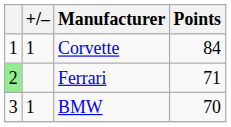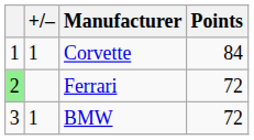 <table class="wikitable" style="font-size: 95%;">
 <tr>
 <th scope="col"></th>
 <th scope="col">+/–</th>
 <th scope="col">Manufacturer</th>
 <th scope="col">Points</th>
 </tr>
 <tr>
 <td align="center">1</td>
 <td align="left"> 1</td>
 <td> <a href='#'>Corvette</a></td>
 <td align="right">84</td>
 </tr>
 <tr>
 <td align="center" style="background: lightgreen;">2</td>
 <td align="left"></td>
 <td> <a href='#'>Ferrari</a></td>
-<td align="right">71</td>
+<td align="right">72</td>
 </tr>
 <tr>
 <td align="center">3</td>
 <td align="left"> 1</td>
 <td> <a href='#'>BMW</a></td>
-<td align="right">70</td>
+<td align="right">72</td>
 </tr>
 <tr>
 </tr>
 </table>
